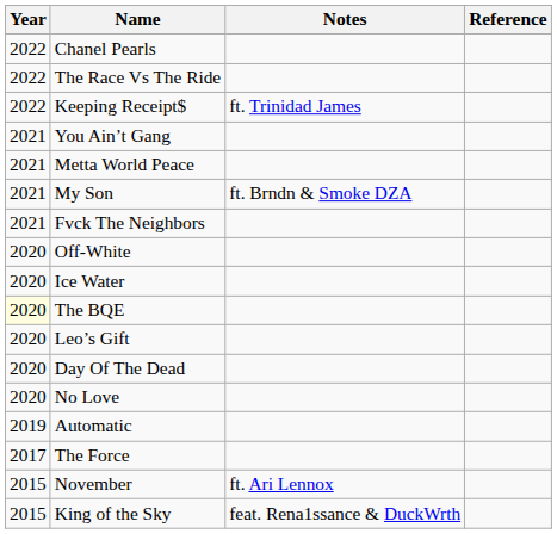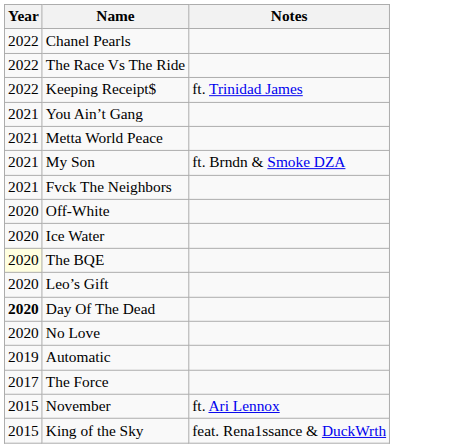 <table class="wikitable">
 <tr>
 <th>Year</th>
 <th>Name</th>
 <th>Notes</th>
-<th>Reference</th>
 </tr>
 <tr>
 <td>2022</td>
 <td>Chanel Pearls</td>
-<td></td>
 <td></td>
 </tr>
 <tr>
 <td>2022</td>
 <td>The Race Vs The Ride</td>
 <td></td>
-<td></td>
 </tr>
 <tr>
 <td>2022</td>
 <td>Keeping Receipt$</td>
 <td>ft. <a href='#'>Trinidad James</a></td>
-<td></td>
 </tr>
 <tr>
 <td>2021</td>
 <td>You Ain’t Gang</td>
-<td></td>
 <td></td>
 </tr>
 <tr>
 <td>2021</td>
 <td>Metta World Peace</td>
 <td></td>
-<td></td>
 </tr>
 <tr>
 <td>2021</td>
 <td>My Son</td>
 <td>ft. Brndn & <a href='#'>Smoke DZA</a></td>
-<td></td>
 </tr>
 <tr>
 <td>2021</td>
 <td>Fvck The Neighbors</td>
-<td></td>
 <td></td>
 </tr>
 <tr>
 <td>2020</td>
 <td>Off-White</td>
 <td></td>
-<td></td>
 </tr>
 <tr>
 <td>2020</td>
 <td>Ice Water</td>
-<td></td>
 <td></td>
 </tr>
 <tr>
 <td style="background: lightyellow;">2020</td>
 <td>The BQE</td>
 <td></td>
-<td></td>
 </tr>
 <tr>
 <td>2020</td>
 <td>Leo’s Gift</td>
 <td></td>
-<td></td>
 </tr>
 <tr>
-<td>2020</td>
+<td><strong>2020</strong></td>
 <td>Day Of The Dead</td>
-<td></td>
 <td></td>
 </tr>
 <tr>
 <td>2020</td>
 <td>No Love</td>
 <td></td>
-<td></td>
 </tr>
 <tr>
 <td>2019</td>
 <td>Automatic</td>
-<td></td>
 <td></td>
 </tr>
 <tr>
 <td>2017</td>
 <td>The Force</td>
 <td></td>
-<td></td>
 </tr>
 <tr>
 <td>2015</td>
 <td>November</td>
 <td>ft. <a href='#'>Ari Lennox</a></td>
-<td></td>
 </tr>
 <tr>
 <td>2015</td>
 <td>King of the Sky</td>
 <td>feat. Rena1ssance & <a href='#'>DuckWrth</a></td>
-<td></td>
 </tr>
 </table>
